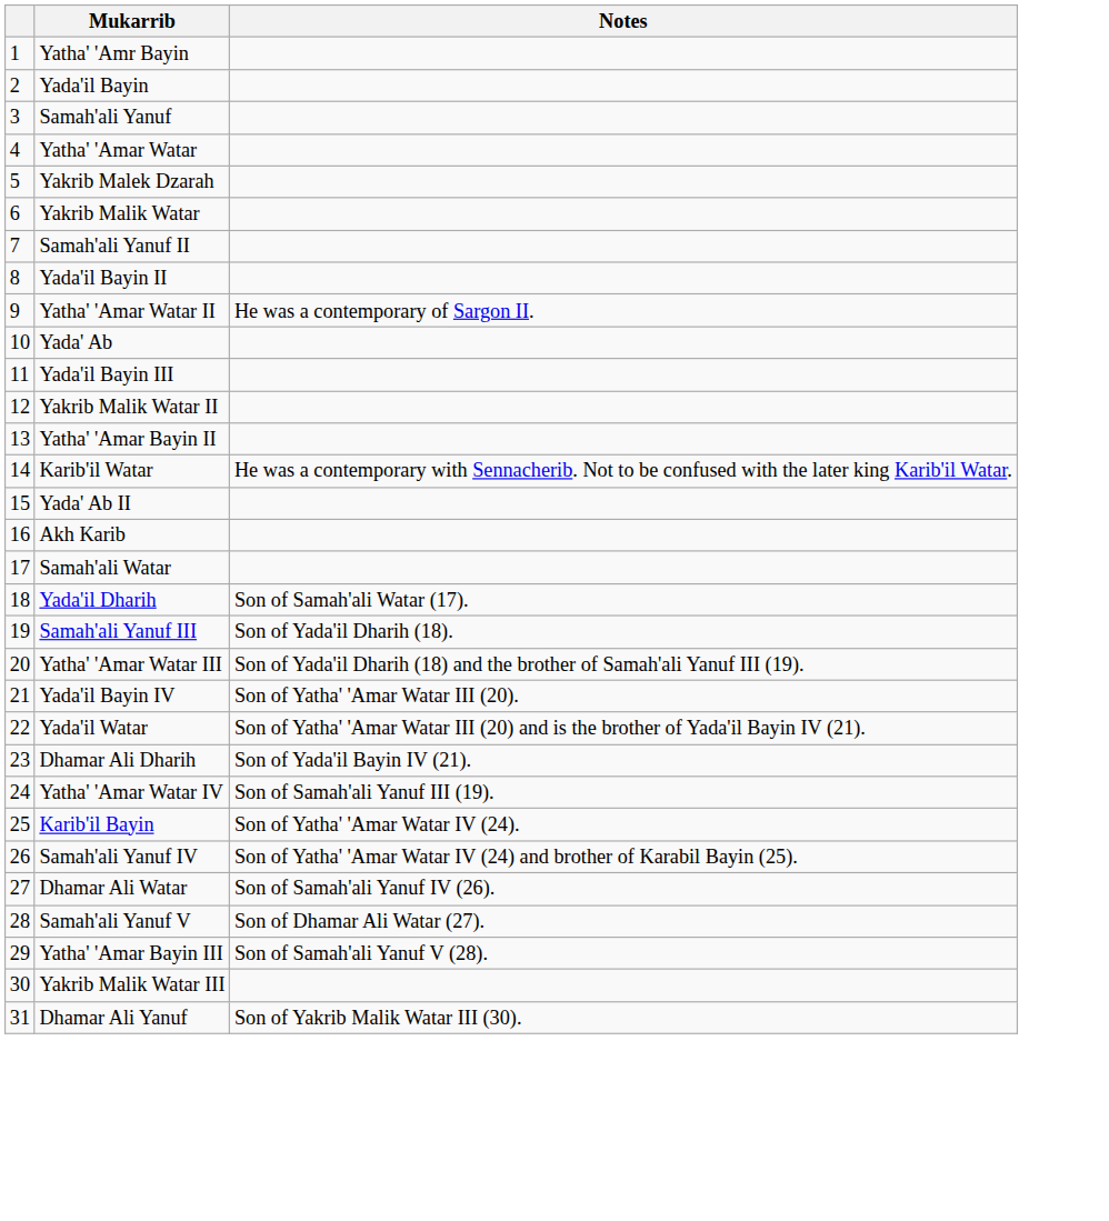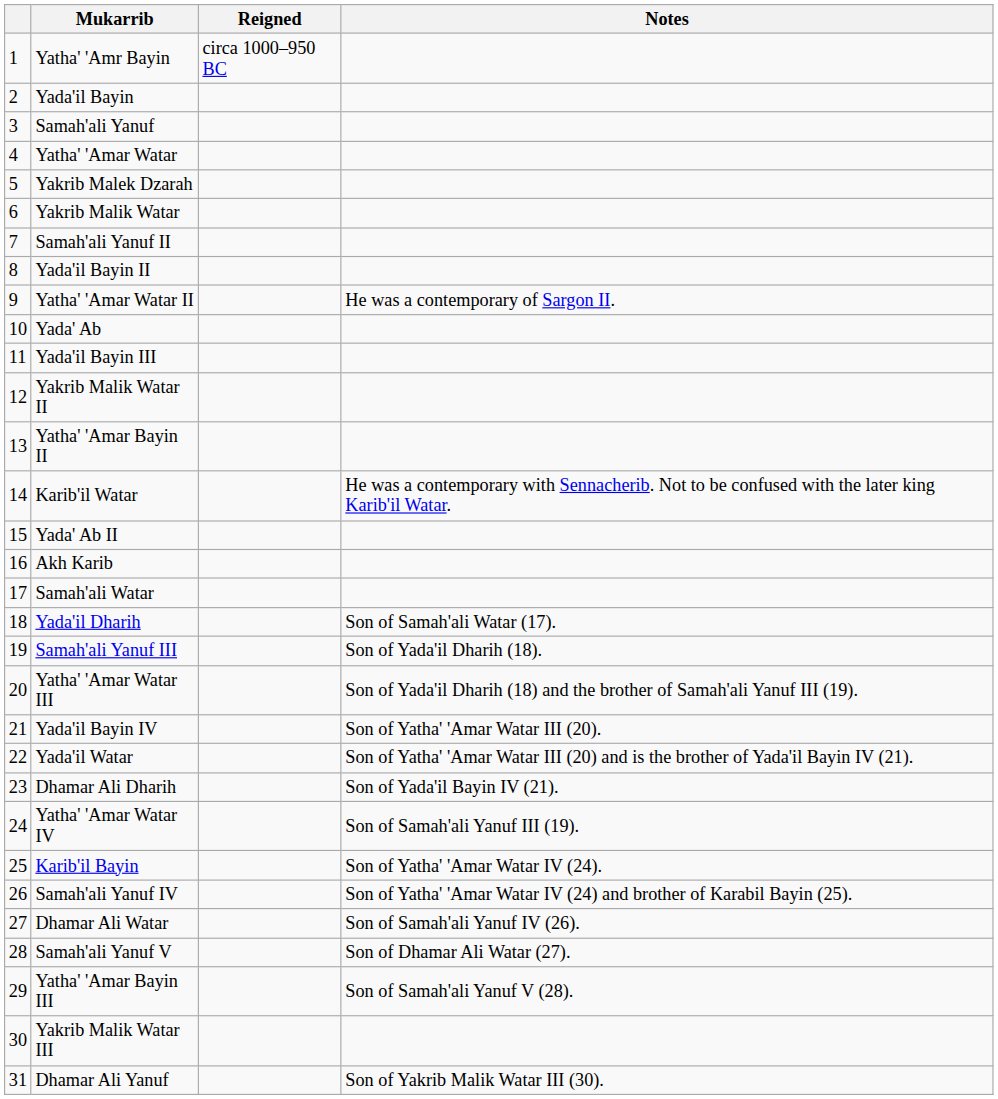 <table class="wikitable sortable">
 <tr>
 <th></th>
 <th>Mukarrib</th>
+<th>Reigned</th>
 <th>Notes</th>
 </tr>
 <tr>
 <td>1</td>
 <td>Yatha' 'Amr Bayin</td>
+<td>circa 1000–950 <a href='#'>BC</a></td>
 <td></td>
 </tr>
 <tr>
 <td>2</td>
 <td>Yada'il Bayin</td>
 <td></td>
+<td></td>
 </tr>
 <tr>
 <td>3</td>
 <td>Samah'ali Yanuf</td>
+<td></td>
 <td></td>
 </tr>
 <tr>
 <td>4</td>
 <td>Yatha' 'Amar Watar</td>
 <td></td>
+<td></td>
 </tr>
 <tr>
 <td>5</td>
 <td>Yakrib Malek Dzarah</td>
+<td></td>
 <td></td>
 </tr>
 <tr>
 <td>6</td>
 <td>Yakrib Malik Watar</td>
 <td></td>
+<td></td>
 </tr>
 <tr>
 <td>7</td>
 <td>Samah'ali Yanuf II</td>
+<td></td>
 <td></td>
 </tr>
 <tr>
 <td>8</td>
 <td>Yada'il Bayin II</td>
 <td></td>
+<td></td>
 </tr>
 <tr>
 <td>9</td>
 <td>Yatha' 'Amar Watar II</td>
+<td></td>
 <td>He was a contemporary of <a href='#'>Sargon II</a>.</td>
 </tr>
 <tr>
 <td>10</td>
 <td>Yada' Ab</td>
 <td></td>
+<td></td>
 </tr>
 <tr>
 <td>11</td>
 <td>Yada'il Bayin III</td>
+<td></td>
 <td></td>
 </tr>
 <tr>
 <td>12</td>
 <td>Yakrib Malik Watar II</td>
 <td></td>
+<td></td>
 </tr>
 <tr>
 <td>13</td>
 <td>Yatha' 'Amar Bayin II</td>
 <td></td>
+<td></td>
 </tr>
 <tr>
 <td>14</td>
 <td>Karib'il Watar</td>
+<td></td>
 <td>He was a contemporary with <a href='#'>Sennacherib</a>. Not to be confused with the later king <a href='#'>Karib'il Watar</a>.</td>
 </tr>
 <tr>
 <td>15</td>
 <td>Yada' Ab II</td>
 <td></td>
+<td></td>
 </tr>
 <tr>
 <td>16</td>
 <td>Akh Karib</td>
+<td></td>
 <td></td>
 </tr>
 <tr>
 <td>17</td>
 <td>Samah'ali Watar</td>
 <td></td>
+<td></td>
 </tr>
 <tr>
 <td>18</td>
 <td><a href='#'>Yada'il Dharih</a></td>
+<td></td>
 <td>Son of Samah'ali Watar (17).</td>
 </tr>
 <tr>
 <td>19</td>
 <td><a href='#'>Samah'ali Yanuf III</a></td>
+<td></td>
 <td>Son of Yada'il Dharih (18).</td>
 </tr>
 <tr>
 <td>20</td>
 <td>Yatha' 'Amar Watar III</td>
+<td></td>
 <td>Son of Yada'il Dharih (18) and the brother of Samah'ali Yanuf III (19).</td>
 </tr>
 <tr>
 <td>21</td>
 <td>Yada'il Bayin IV</td>
+<td></td>
 <td>Son of Yatha' 'Amar Watar III (20).</td>
 </tr>
 <tr>
 <td>22</td>
 <td>Yada'il Watar</td>
+<td></td>
 <td>Son of Yatha' 'Amar Watar III (20) and is the brother of Yada'il Bayin IV (21).</td>
 </tr>
 <tr>
 <td>23</td>
 <td>Dhamar Ali Dharih</td>
+<td></td>
 <td>Son of Yada'il Bayin IV (21).</td>
 </tr>
 <tr>
 <td>24</td>
 <td>Yatha' 'Amar Watar IV</td>
+<td></td>
 <td>Son of Samah'ali Yanuf III (19).</td>
 </tr>
 <tr>
 <td>25</td>
 <td><a href='#'>Karib'il Bayin</a></td>
+<td></td>
 <td>Son of Yatha' 'Amar Watar IV (24).</td>
 </tr>
 <tr>
 <td>26</td>
 <td>Samah'ali Yanuf IV</td>
+<td></td>
 <td>Son of Yatha' 'Amar Watar IV (24) and brother of Karabil Bayin (25).</td>
 </tr>
 <tr>
 <td>27</td>
 <td>Dhamar Ali Watar</td>
+<td></td>
 <td>Son of Samah'ali Yanuf IV (26).</td>
 </tr>
 <tr>
 <td>28</td>
 <td>Samah'ali Yanuf V</td>
+<td></td>
 <td>Son of Dhamar Ali Watar (27).</td>
 </tr>
 <tr>
 <td>29</td>
 <td>Yatha' 'Amar Bayin III</td>
+<td></td>
 <td>Son of Samah'ali Yanuf V (28).</td>
 </tr>
 <tr>
 <td>30</td>
 <td>Yakrib Malik Watar III</td>
 <td></td>
+<td></td>
 </tr>
 <tr>
 <td>31</td>
 <td>Dhamar Ali Yanuf</td>
+<td></td>
 <td>Son of Yakrib Malik Watar III (30).</td>
 </tr>
 </table>
